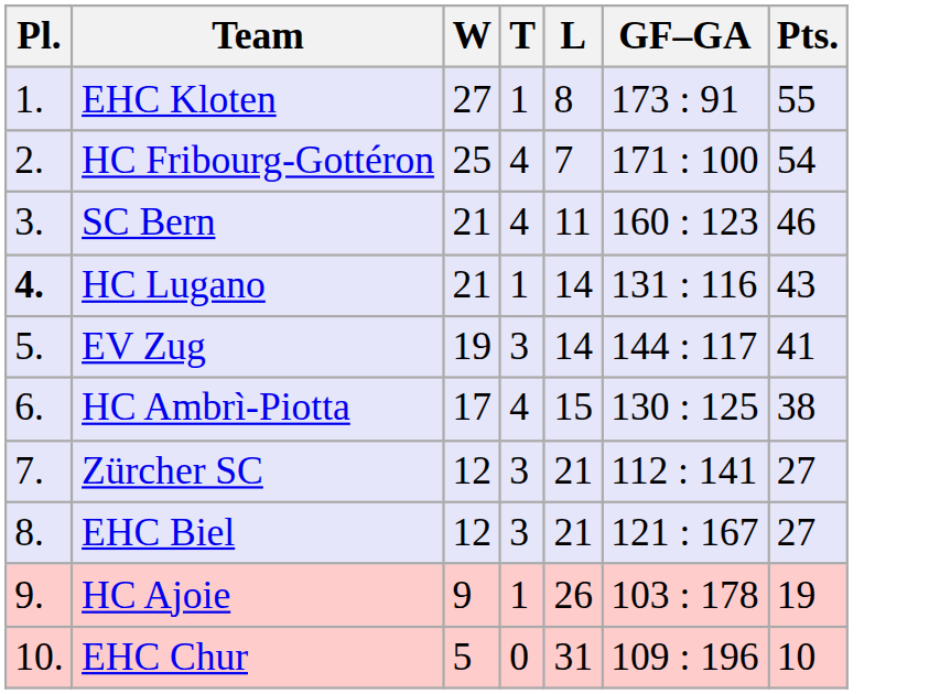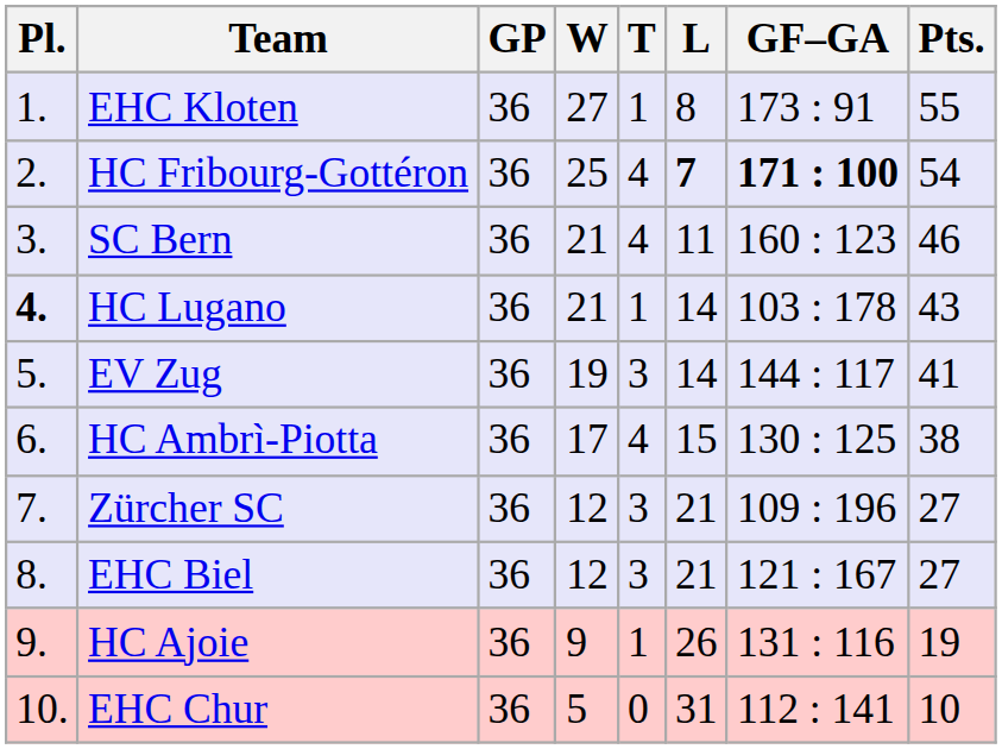 <table class="wikitable">
 <tr>
 <th>Pl.</th>
 <th>Team</th>
+<th>GP</th>
 <th>W</th>
 <th>T</th>
 <th>L</th>
 <th>GF–GA</th>
 <th>Pts.</th>
 </tr>
 <tr bgcolor="#e6e6fa">
 <td>1.</td>
 <td><a href='#'>EHC Kloten</a></td>
+<td>36</td>
 <td>27</td>
 <td>1</td>
 <td>8</td>
 <td>173 : 91</td>
 <td>55</td>
 </tr>
 <tr bgcolor="#e6e6fa">
 <td>2.</td>
 <td><a href='#'>HC Fribourg-Gottéron</a></td>
+<td>36</td>
 <td>25</td>
 <td>4</td>
-<td>7</td>
-<td>171 : 100</td>
+<td><strong>7</strong></td>
+<td><strong>171 : 100</strong></td>
 <td>54</td>
 </tr>
 <tr bgcolor="#e6e6fa">
 <td>3.</td>
 <td><a href='#'>SC Bern</a></td>
+<td>36</td>
 <td>21</td>
 <td>4</td>
 <td>11</td>
 <td>160 : 123</td>
 <td>46</td>
 </tr>
 <tr bgcolor="#e6e6fa">
 <td><strong>4.</strong></td>
 <td><a href='#'>HC Lugano</a></td>
+<td>36</td>
 <td>21</td>
 <td>1</td>
 <td>14</td>
-<td>131 : 116</td>
+<td>103 : 178</td>
 <td>43</td>
 </tr>
 <tr bgcolor="#e6e6fa">
 <td>5.</td>
 <td><a href='#'>EV Zug</a></td>
+<td>36</td>
 <td>19</td>
 <td>3</td>
 <td>14</td>
 <td>144 : 117</td>
 <td>41</td>
 </tr>
 <tr bgcolor="#e6e6fa">
 <td>6.</td>
 <td><a href='#'>HC Ambrì-Piotta</a></td>
+<td>36</td>
 <td>17</td>
 <td>4</td>
 <td>15</td>
 <td>130 : 125</td>
 <td>38</td>
 </tr>
 <tr bgcolor="#e6e6fa">
 <td>7.</td>
 <td><a href='#'>Zürcher SC</a></td>
+<td>36</td>
 <td>12</td>
 <td>3</td>
 <td>21</td>
-<td>112 : 141</td>
+<td>109 : 196</td>
 <td>27</td>
 </tr>
 <tr bgcolor="#e6e6fa">
 <td>8.</td>
 <td><a href='#'>EHC Biel</a></td>
+<td>36</td>
 <td>12</td>
 <td>3</td>
 <td>21</td>
 <td>121 : 167</td>
 <td>27</td>
 </tr>
 <tr bgcolor="#ffcccc">
 <td>9.</td>
 <td><a href='#'>HC Ajoie</a></td>
+<td>36</td>
 <td>9</td>
 <td>1</td>
 <td>26</td>
-<td>103 : 178</td>
+<td>131 : 116</td>
 <td>19</td>
 </tr>
 <tr bgcolor="#ffcccc">
 <td>10.</td>
 <td><a href='#'>EHC Chur</a></td>
+<td>36</td>
 <td>5</td>
 <td>0</td>
 <td>31</td>
-<td>109 : 196</td>
+<td>112 : 141</td>
 <td>10</td>
 </tr>
 </table>
